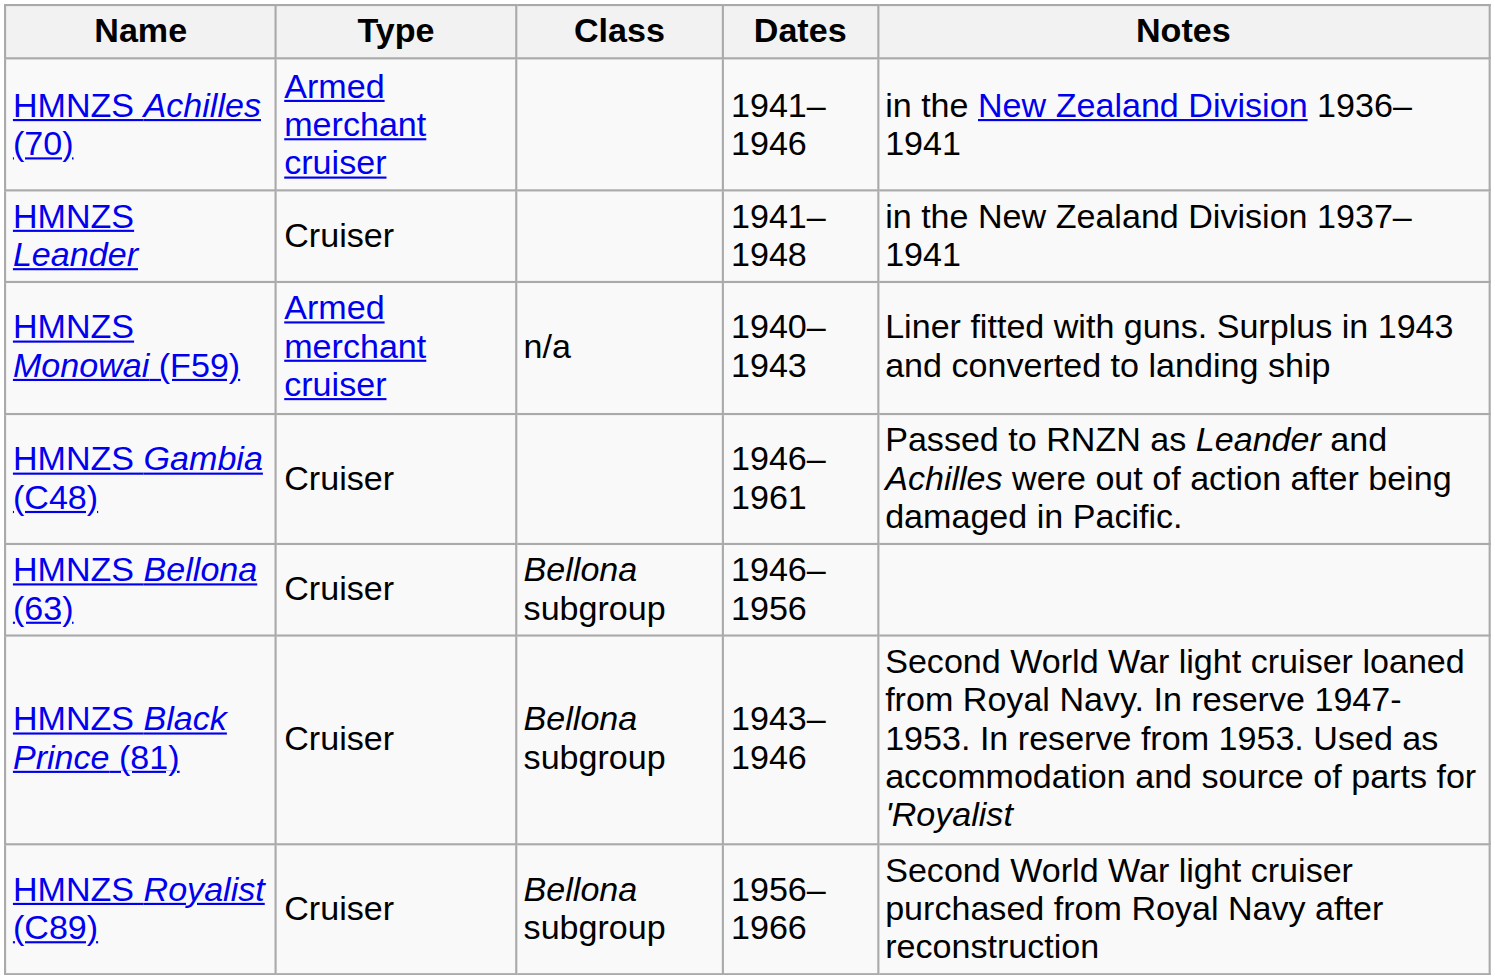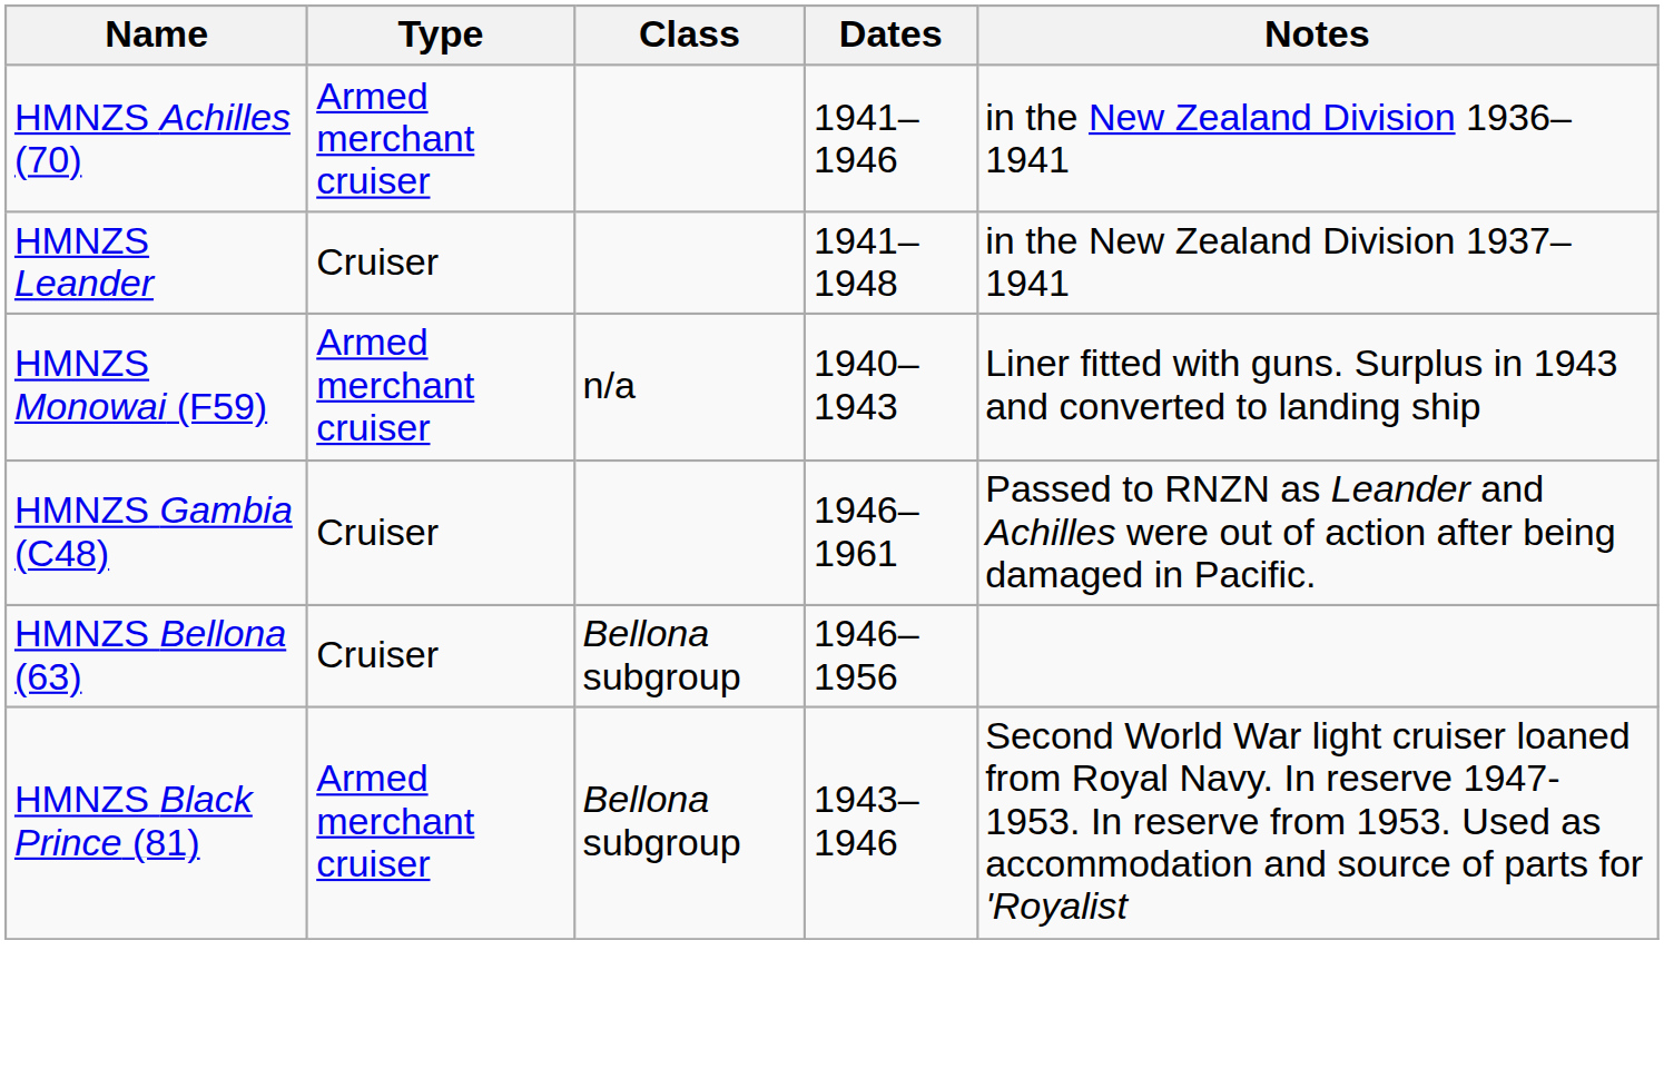 <table class="wikitable">
 <tr>
 <th width="120">Name</th>
 <th width="105">Type</th>
 <th width="90">Class</th>
 <th width="65">Dates</th>
 <th width="280">Notes</th>
 </tr>
 <tr>
 <td><a href='#'>HMNZS <em>Achilles</em> (70)</a></td>
 <td><a href='#'>Armed merchant cruiser</a></td>
 <td></td>
 <td>1941–1946</td>
 <td>in the <a href='#'>New Zealand Division</a> 1936–1941</td>
 </tr>
 <tr>
 <td><a href='#'>HMNZS <em>Leander</em></a></td>
 <td>Cruiser</td>
 <td></td>
 <td>1941–1948</td>
 <td>in the New Zealand Division 1937–1941</td>
 </tr>
 <tr>
 <td><a href='#'>HMNZS <em>Monowai</em> (F59)</a></td>
 <td><a href='#'>Armed merchant cruiser</a></td>
 <td>n/a</td>
 <td>1940–1943</td>
 <td>Liner fitted with guns. Surplus in 1943 and converted to landing ship</td>
 </tr>
 <tr>
 <td><a href='#'>HMNZS <em>Gambia</em> (C48)</a></td>
 <td>Cruiser</td>
 <td></td>
 <td>1946–1961</td>
 <td>Passed to RNZN as <em>Leander</em> and <em>Achilles</em> were out of action after being damaged in Pacific.</td>
 </tr>
 <tr>
 <td><a href='#'>HMNZS <em>Bellona</em> (63)</a></td>
 <td>Cruiser</td>
 <td><em>Bellona</em> subgroup</td>
 <td>1946–1956</td>
 <td></td>
 </tr>
 <tr>
 <td><a href='#'>HMNZS <em>Black Prince</em> (81)</a></td>
-<td>Cruiser</td>
+<td><a href='#'>Armed merchant cruiser</a></td>
 <td><em>Bellona</em> subgroup</td>
 <td>1943–1946</td>
 <td>Second World War light cruiser loaned from Royal Navy. In reserve 1947-1953. In reserve from 1953. Used as accommodation and source of parts for <em>'Royalist</em></td>
 </tr>
-<tr>
-<td><a href='#'>HMNZS <em>Royalist</em> (C89)</a></td>
-<td>Cruiser</td>
-<td><em>Bellona</em> subgroup</td>
-<td>1956–1966</td>
-<td>Second World War  light cruiser purchased from Royal Navy after reconstruction</td>
-</tr>
 </table>
